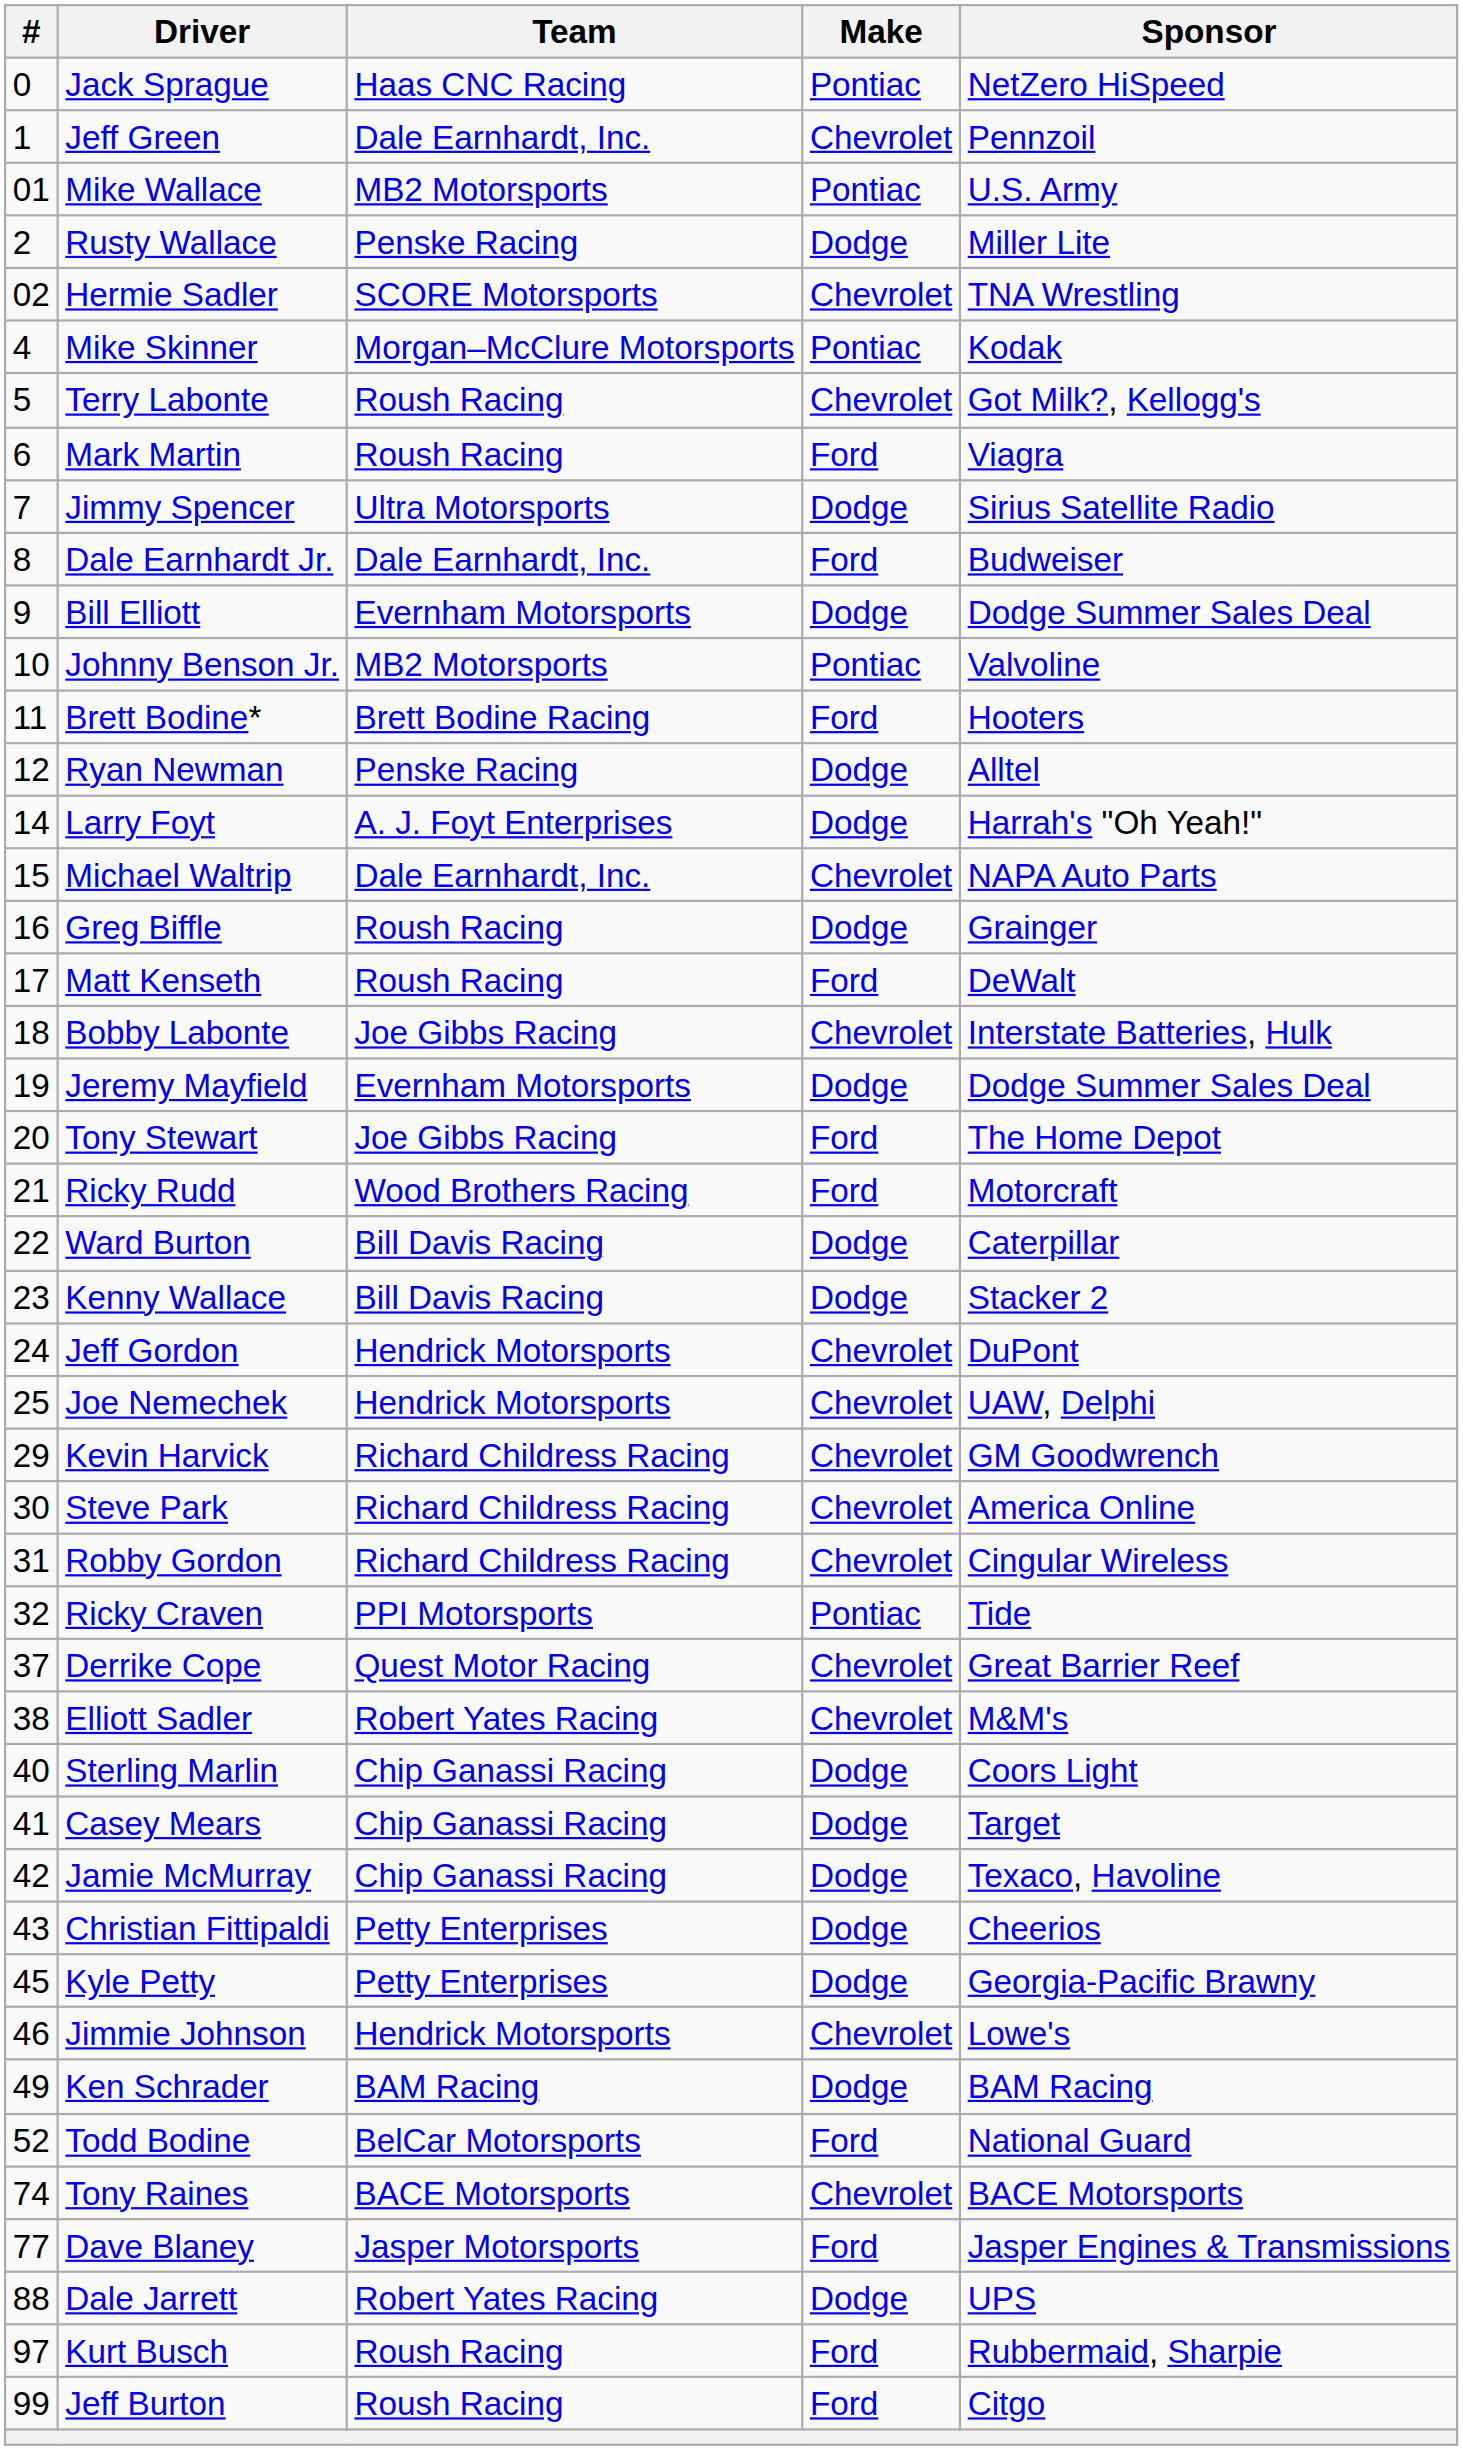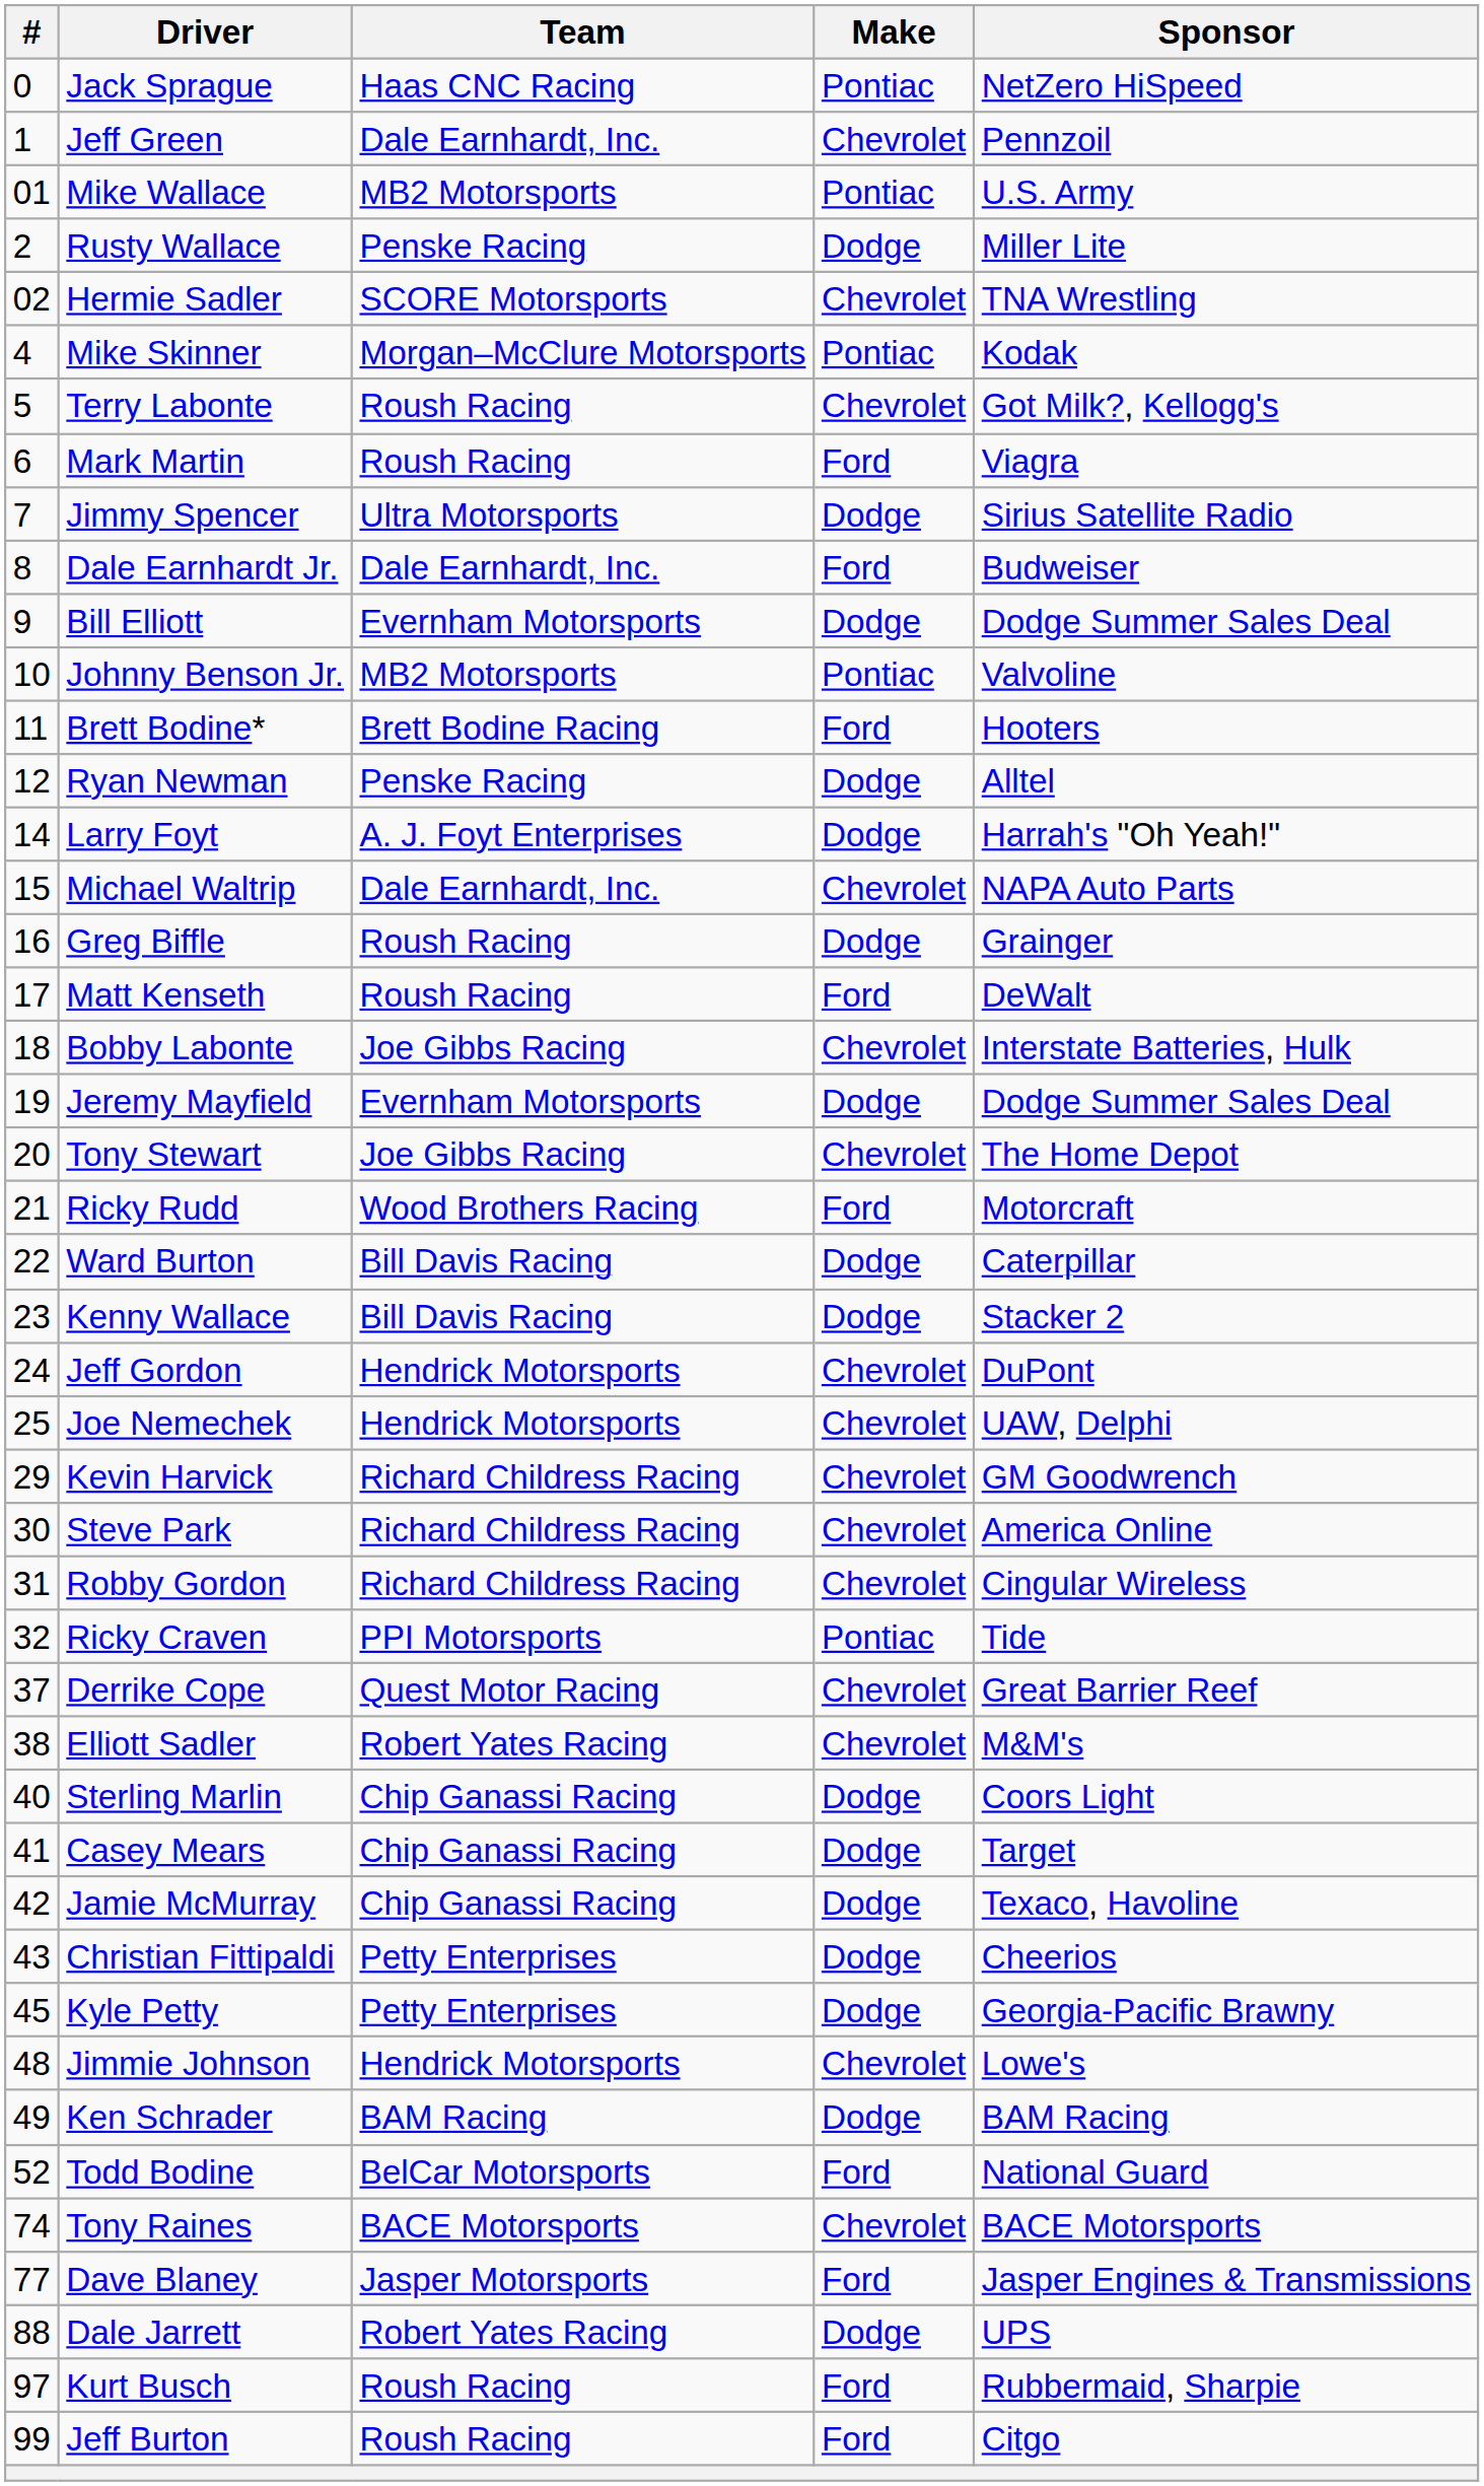 <table class="wikitable" style="font-size:95%">
 <tr>
 <th>#</th>
 <th>Driver</th>
 <th>Team</th>
 <th>Make</th>
 <th>Sponsor</th>
 </tr>
 <tr>
 <td>0</td>
 <td><a href='#'>Jack Sprague</a></td>
 <td><a href='#'>Haas CNC Racing</a></td>
 <td><a href='#'>Pontiac</a></td>
 <td><a href='#'>NetZero HiSpeed</a></td>
 </tr>
 <tr>
 <td>1</td>
 <td><a href='#'>Jeff Green</a></td>
 <td><a href='#'>Dale Earnhardt, Inc.</a></td>
 <td><a href='#'>Chevrolet</a></td>
 <td><a href='#'>Pennzoil</a></td>
 </tr>
 <tr>
 <td>01</td>
 <td><a href='#'>Mike Wallace</a></td>
 <td><a href='#'>MB2 Motorsports</a></td>
 <td><a href='#'>Pontiac</a></td>
 <td><a href='#'>U.S. Army</a></td>
 </tr>
 <tr>
 <td>2</td>
 <td><a href='#'>Rusty Wallace</a></td>
 <td><a href='#'>Penske Racing</a></td>
 <td><a href='#'>Dodge</a></td>
 <td><a href='#'>Miller Lite</a></td>
 </tr>
 <tr>
 <td>02</td>
 <td><a href='#'>Hermie Sadler</a></td>
 <td><a href='#'>SCORE Motorsports</a></td>
 <td><a href='#'>Chevrolet</a></td>
 <td><a href='#'>TNA Wrestling</a></td>
 </tr>
 <tr>
 <td>4</td>
 <td><a href='#'>Mike Skinner</a></td>
 <td><a href='#'>Morgan–McClure Motorsports</a></td>
 <td><a href='#'>Pontiac</a></td>
 <td><a href='#'>Kodak</a></td>
 </tr>
 <tr>
 <td>5</td>
 <td><a href='#'>Terry Labonte</a></td>
 <td><a href='#'>Roush Racing</a></td>
 <td><a href='#'>Chevrolet</a></td>
 <td><a href='#'>Got Milk?</a>, <a href='#'>Kellogg's</a></td>
 </tr>
 <tr>
 <td>6</td>
 <td><a href='#'>Mark Martin</a></td>
 <td><a href='#'>Roush Racing</a></td>
 <td><a href='#'>Ford</a></td>
 <td><a href='#'>Viagra</a></td>
 </tr>
 <tr>
 <td>7</td>
 <td><a href='#'>Jimmy Spencer</a></td>
 <td><a href='#'>Ultra Motorsports</a></td>
 <td><a href='#'>Dodge</a></td>
 <td><a href='#'>Sirius Satellite Radio</a></td>
 </tr>
 <tr>
 <td>8</td>
 <td><a href='#'>Dale Earnhardt Jr.</a></td>
 <td><a href='#'>Dale Earnhardt, Inc.</a></td>
 <td><a href='#'>Ford</a></td>
 <td><a href='#'>Budweiser</a></td>
 </tr>
 <tr>
 <td>9</td>
 <td><a href='#'>Bill Elliott</a></td>
 <td><a href='#'>Evernham Motorsports</a></td>
 <td><a href='#'>Dodge</a></td>
 <td><a href='#'>Dodge Summer Sales Deal</a></td>
 </tr>
 <tr>
 <td>10</td>
 <td><a href='#'>Johnny Benson Jr.</a></td>
 <td><a href='#'>MB2 Motorsports</a></td>
 <td><a href='#'>Pontiac</a></td>
 <td><a href='#'>Valvoline</a></td>
 </tr>
 <tr>
 <td>11</td>
 <td><a href='#'>Brett Bodine</a>*</td>
 <td><a href='#'>Brett Bodine Racing</a></td>
 <td><a href='#'>Ford</a></td>
 <td><a href='#'>Hooters</a></td>
 </tr>
 <tr>
 <td>12</td>
 <td><a href='#'>Ryan Newman</a></td>
 <td><a href='#'>Penske Racing</a></td>
 <td><a href='#'>Dodge</a></td>
 <td><a href='#'>Alltel</a></td>
 </tr>
 <tr>
 <td>14</td>
 <td><a href='#'>Larry Foyt</a></td>
 <td><a href='#'>A. J. Foyt Enterprises</a></td>
 <td><a href='#'>Dodge</a></td>
 <td><a href='#'>Harrah's</a> "Oh Yeah!"</td>
 </tr>
 <tr>
 <td>15</td>
 <td><a href='#'>Michael Waltrip</a></td>
 <td><a href='#'>Dale Earnhardt, Inc.</a></td>
 <td><a href='#'>Chevrolet</a></td>
 <td><a href='#'>NAPA Auto Parts</a></td>
 </tr>
 <tr>
 <td>16</td>
 <td><a href='#'>Greg Biffle</a></td>
 <td><a href='#'>Roush Racing</a></td>
 <td><a href='#'>Dodge</a></td>
 <td><a href='#'>Grainger</a></td>
 </tr>
 <tr>
 <td>17</td>
 <td><a href='#'>Matt Kenseth</a></td>
 <td><a href='#'>Roush Racing</a></td>
 <td><a href='#'>Ford</a></td>
 <td><a href='#'>DeWalt</a></td>
 </tr>
 <tr>
 <td>18</td>
 <td><a href='#'>Bobby Labonte</a></td>
 <td><a href='#'>Joe Gibbs Racing</a></td>
 <td><a href='#'>Chevrolet</a></td>
 <td><a href='#'>Interstate Batteries</a>, <a href='#'>Hulk</a></td>
 </tr>
 <tr>
 <td>19</td>
 <td><a href='#'>Jeremy Mayfield</a></td>
 <td><a href='#'>Evernham Motorsports</a></td>
 <td><a href='#'>Dodge</a></td>
 <td><a href='#'>Dodge Summer Sales Deal</a></td>
 </tr>
 <tr>
 <td>20</td>
 <td><a href='#'>Tony Stewart</a></td>
 <td><a href='#'>Joe Gibbs Racing</a></td>
-<td><a href='#'>Ford</a></td>
+<td><a href='#'>Chevrolet</a></td>
 <td><a href='#'>The Home Depot</a></td>
 </tr>
 <tr>
 <td>21</td>
 <td><a href='#'>Ricky Rudd</a></td>
 <td><a href='#'>Wood Brothers Racing</a></td>
 <td><a href='#'>Ford</a></td>
 <td><a href='#'>Motorcraft</a></td>
 </tr>
 <tr>
 <td>22</td>
 <td><a href='#'>Ward Burton</a></td>
 <td><a href='#'>Bill Davis Racing</a></td>
 <td><a href='#'>Dodge</a></td>
 <td><a href='#'>Caterpillar</a></td>
 </tr>
 <tr>
 <td>23</td>
 <td><a href='#'>Kenny Wallace</a></td>
 <td><a href='#'>Bill Davis Racing</a></td>
 <td><a href='#'>Dodge</a></td>
 <td><a href='#'>Stacker 2</a></td>
 </tr>
 <tr>
 <td>24</td>
 <td><a href='#'>Jeff Gordon</a></td>
 <td><a href='#'>Hendrick Motorsports</a></td>
 <td><a href='#'>Chevrolet</a></td>
 <td><a href='#'>DuPont</a></td>
 </tr>
 <tr>
 <td>25</td>
 <td><a href='#'>Joe Nemechek</a></td>
 <td><a href='#'>Hendrick Motorsports</a></td>
 <td><a href='#'>Chevrolet</a></td>
 <td><a href='#'>UAW</a>, <a href='#'>Delphi</a></td>
 </tr>
 <tr>
 <td>29</td>
 <td><a href='#'>Kevin Harvick</a></td>
 <td><a href='#'>Richard Childress Racing</a></td>
 <td><a href='#'>Chevrolet</a></td>
 <td><a href='#'>GM Goodwrench</a></td>
 </tr>
 <tr>
 <td>30</td>
 <td><a href='#'>Steve Park</a></td>
 <td><a href='#'>Richard Childress Racing</a></td>
 <td><a href='#'>Chevrolet</a></td>
 <td><a href='#'>America Online</a></td>
 </tr>
 <tr>
 <td>31</td>
 <td><a href='#'>Robby Gordon</a></td>
 <td><a href='#'>Richard Childress Racing</a></td>
 <td><a href='#'>Chevrolet</a></td>
 <td><a href='#'>Cingular Wireless</a></td>
 </tr>
 <tr>
 <td>32</td>
 <td><a href='#'>Ricky Craven</a></td>
 <td><a href='#'>PPI Motorsports</a></td>
 <td><a href='#'>Pontiac</a></td>
 <td><a href='#'>Tide</a></td>
 </tr>
 <tr>
 <td>37</td>
 <td><a href='#'>Derrike Cope</a></td>
 <td><a href='#'>Quest Motor Racing</a></td>
 <td><a href='#'>Chevrolet</a></td>
 <td><a href='#'>Great Barrier Reef</a></td>
 </tr>
 <tr>
 <td>38</td>
 <td><a href='#'>Elliott Sadler</a></td>
 <td><a href='#'>Robert Yates Racing</a></td>
 <td><a href='#'>Chevrolet</a></td>
 <td><a href='#'>M&M's</a></td>
 </tr>
 <tr>
 <td>40</td>
 <td><a href='#'>Sterling Marlin</a></td>
 <td><a href='#'>Chip Ganassi Racing</a></td>
 <td><a href='#'>Dodge</a></td>
 <td><a href='#'>Coors Light</a></td>
 </tr>
 <tr>
 <td>41</td>
 <td><a href='#'>Casey Mears</a></td>
 <td><a href='#'>Chip Ganassi Racing</a></td>
 <td><a href='#'>Dodge</a></td>
 <td><a href='#'>Target</a></td>
 </tr>
 <tr>
 <td>42</td>
 <td><a href='#'>Jamie McMurray</a></td>
 <td><a href='#'>Chip Ganassi Racing</a></td>
 <td><a href='#'>Dodge</a></td>
 <td><a href='#'>Texaco</a>, <a href='#'>Havoline</a></td>
 </tr>
 <tr>
 <td>43</td>
 <td><a href='#'>Christian Fittipaldi</a></td>
 <td><a href='#'>Petty Enterprises</a></td>
 <td><a href='#'>Dodge</a></td>
 <td><a href='#'>Cheerios</a></td>
 </tr>
 <tr>
 <td>45</td>
 <td><a href='#'>Kyle Petty</a></td>
 <td><a href='#'>Petty Enterprises</a></td>
 <td><a href='#'>Dodge</a></td>
 <td><a href='#'>Georgia-Pacific Brawny</a></td>
 </tr>
 <tr>
-<td>46</td>
+<td>48</td>
 <td><a href='#'>Jimmie Johnson</a></td>
 <td><a href='#'>Hendrick Motorsports</a></td>
 <td><a href='#'>Chevrolet</a></td>
 <td><a href='#'>Lowe's</a></td>
 </tr>
 <tr>
 <td>49</td>
 <td><a href='#'>Ken Schrader</a></td>
 <td><a href='#'>BAM Racing</a></td>
 <td><a href='#'>Dodge</a></td>
 <td><a href='#'>BAM Racing</a></td>
 </tr>
 <tr>
 <td>52</td>
 <td><a href='#'>Todd Bodine</a></td>
 <td><a href='#'>BelCar Motorsports</a></td>
 <td><a href='#'>Ford</a></td>
 <td><a href='#'>National Guard</a></td>
 </tr>
 <tr>
 <td>74</td>
 <td><a href='#'>Tony Raines</a></td>
 <td><a href='#'>BACE Motorsports</a></td>
 <td><a href='#'>Chevrolet</a></td>
 <td><a href='#'>BACE Motorsports</a></td>
 </tr>
 <tr>
 <td>77</td>
 <td><a href='#'>Dave Blaney</a></td>
 <td><a href='#'>Jasper Motorsports</a></td>
 <td><a href='#'>Ford</a></td>
 <td><a href='#'>Jasper Engines & Transmissions</a></td>
 </tr>
 <tr>
 <td>88</td>
 <td><a href='#'>Dale Jarrett</a></td>
 <td><a href='#'>Robert Yates Racing</a></td>
 <td><a href='#'>Dodge</a></td>
 <td><a href='#'>UPS</a></td>
 </tr>
 <tr>
 <td>97</td>
 <td><a href='#'>Kurt Busch</a></td>
 <td><a href='#'>Roush Racing</a></td>
 <td><a href='#'>Ford</a></td>
 <td><a href='#'>Rubbermaid</a>, <a href='#'>Sharpie</a></td>
 </tr>
 <tr>
 <td>99</td>
 <td><a href='#'>Jeff Burton</a></td>
 <td><a href='#'>Roush Racing</a></td>
 <td><a href='#'>Ford</a></td>
 <td><a href='#'>Citgo</a></td>
 </tr>
 <tr>
 <th colspan="5"></th>
 </tr>
 </table>
